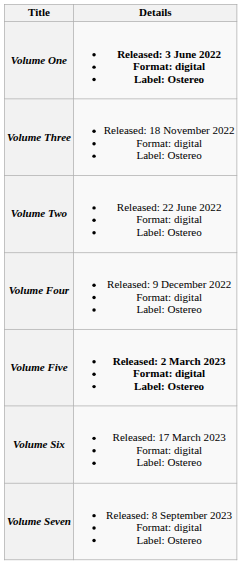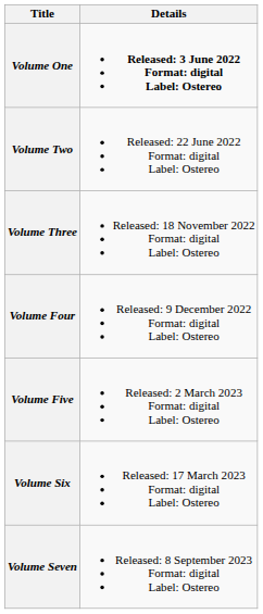 <table class="wikitable plainrowheaders" style="text-align:center;" border="1">
 <tr>
 <th>Title</th>
 <th>Details</th>
 </tr>
 <tr>
 <th scope="row"><em>Volume One</em></th>
 <td><strong><br><ul><li>Released: 3 June 2022</li><li>Format: digital</li><li>Label: Ostereo</li></ul></strong></td>
 </tr>
 <tr>
+<th scope="row"><em>Volume Two</em></th>
+<td><br><ul><li>Released: 22 June 2022</li><li>Format: digital</li><li>Label: Ostereo</li></ul></td>
+</tr>
+<tr>
 <th scope="row"><em>Volume Three</em></th>
 <td><br><ul><li>Released: 18 November 2022</li><li>Format: digital</li><li>Label: Ostereo</li></ul></td>
-</tr>
-<tr>
-<th scope="row"><em>Volume Two</em></th>
-<td><br><ul><li>Released: 22 June 2022</li><li>Format: digital</li><li>Label: Ostereo</li></ul></td>
 </tr>
 <tr>
 <th scope="row"><em>Volume Four</em></th>
 <td><br><ul><li>Released: 9 December 2022</li><li>Format: digital</li><li>Label: Ostereo</li></ul></td>
 </tr>
 <tr>
 <th scope="row"><em>Volume Five</em></th>
-<td><strong><br><ul><li>Released: 2 March 2023</li><li>Format: digital</li><li>Label: Ostereo</li></ul></strong></td>
+<td><br><ul><li>Released: 2 March 2023</li><li>Format: digital</li><li>Label: Ostereo</li></ul></td>
 </tr>
 <tr>
 <th scope="row"><em>Volume Six</em></th>
 <td><br><ul><li>Released: 17 March 2023</li><li>Format: digital</li><li>Label: Ostereo</li></ul></td>
 </tr>
 <tr>
 <th scope="row"><em>Volume Seven</em></th>
 <td><br><ul><li>Released: 8 September 2023</li><li>Format: digital</li><li>Label: Ostereo</li></ul></td>
 </tr>
 </table>
